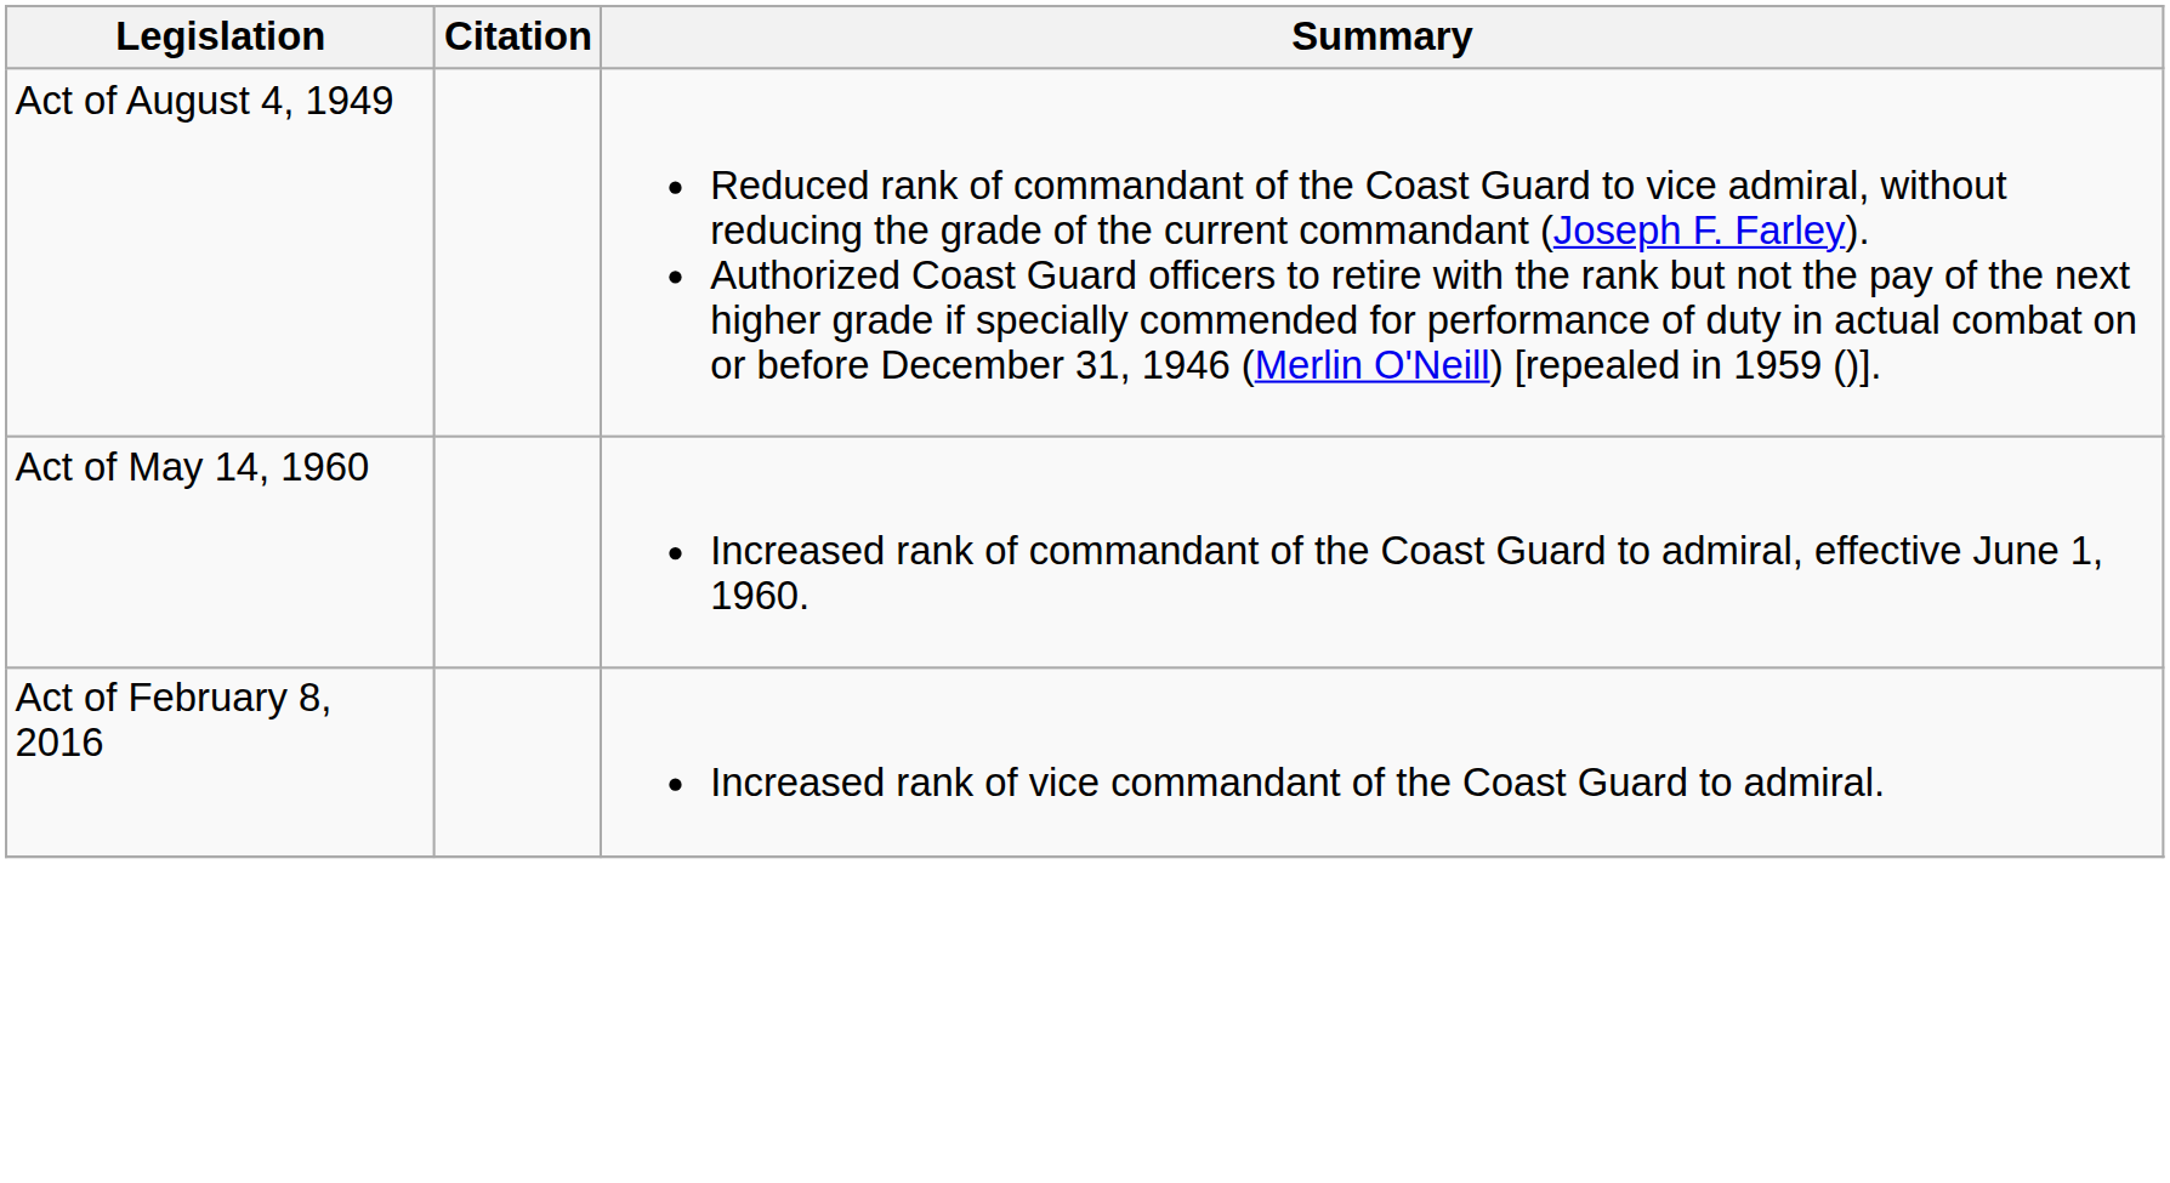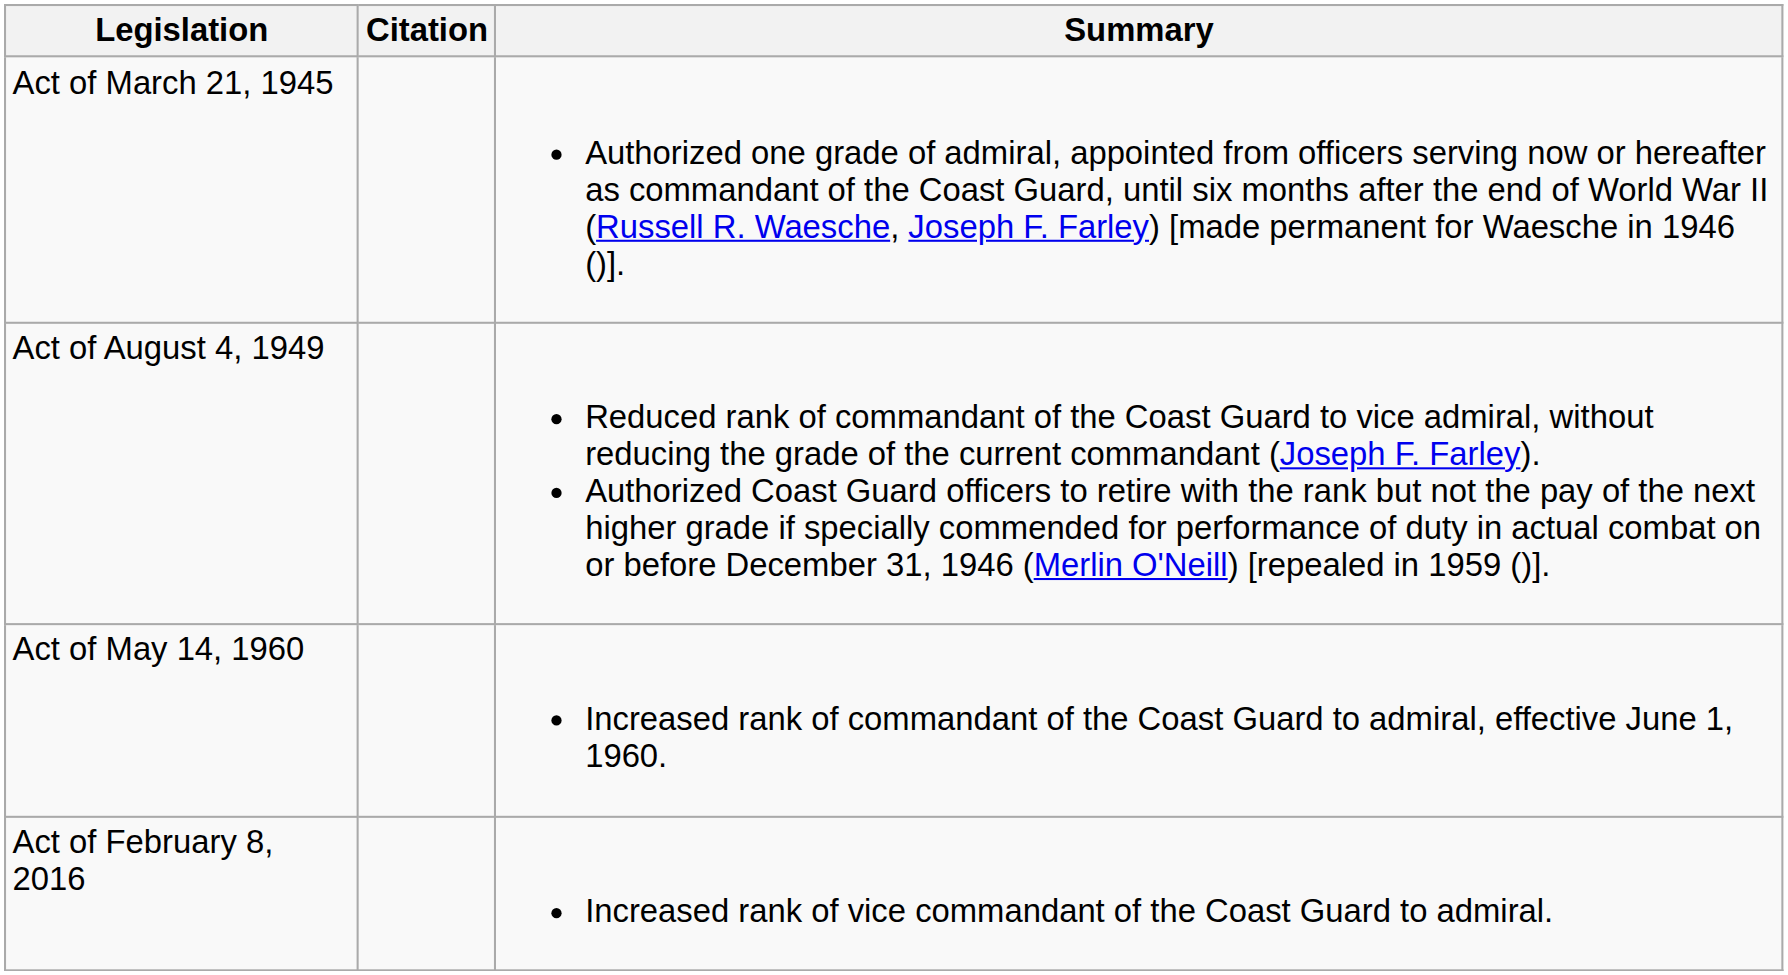 <table class="wikitable">
 <tr>
 <th width=165>Legislation</th>
 <th>Citation</th>
 <th>Summary</th>
+</tr>
+<tr valign=top>
+<td>Act of March 21, 1945</td>
+<td> </td>
+<td><br><ul><li>Authorized one grade of admiral, appointed from officers serving now or hereafter as commandant of the Coast Guard, until six months after the end of World War II (<a href='#'>Russell R. Waesche</a>, <a href='#'>Joseph F. Farley</a>) [made permanent for Waesche in 1946 ()].</li></ul></td>
 </tr>
 <tr valign=top>
 <td>Act of August 4, 1949</td>
 <td> <br> <br> </td>
 <td><br><ul><li>Reduced rank of commandant of the Coast Guard to vice admiral, without reducing the grade of the current commandant (<a href='#'>Joseph F. Farley</a>).</li><li>Authorized Coast Guard officers to retire with the rank but not the pay of the next higher grade if specially commended for performance of duty in actual combat on or before December 31, 1946 (<a href='#'>Merlin O'Neill</a>) [repealed in 1959 ()].</li></ul></td>
 </tr>
 <tr valign=top>
 <td>Act of May 14, 1960</td>
 <td> </td>
 <td><br><ul><li>Increased rank of commandant of the Coast Guard to admiral, effective June 1, 1960.</li></ul></td>
 </tr>
 <tr valign=top>
 <td>Act of February 8, 2016</td>
 <td> </td>
 <td><br><ul><li>Increased rank of vice commandant of the Coast Guard to admiral.</li></ul></td>
 </tr>
 <tr>
 </tr>
 </table>
